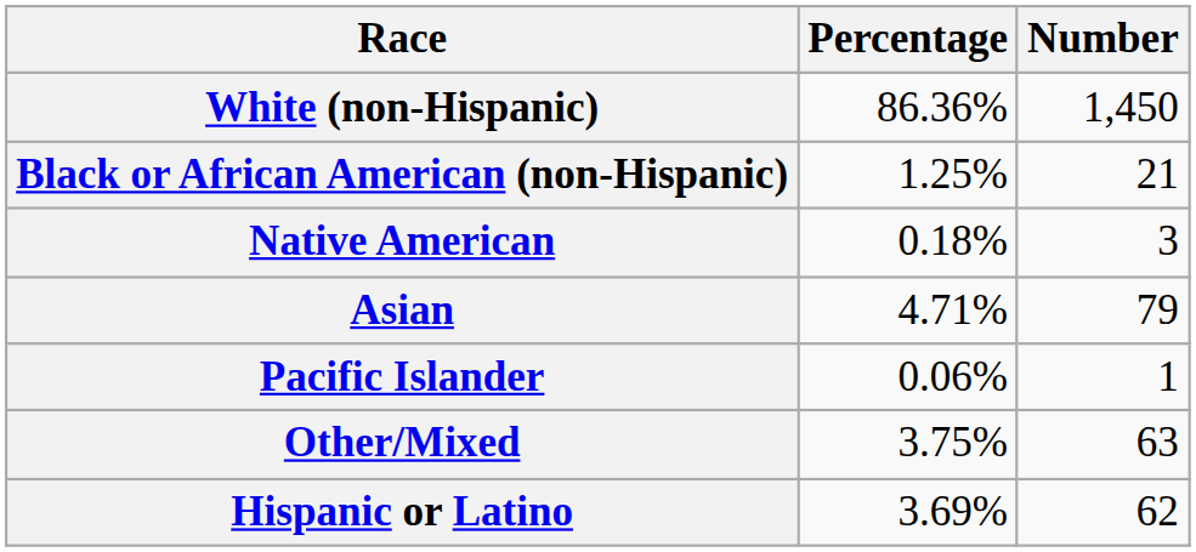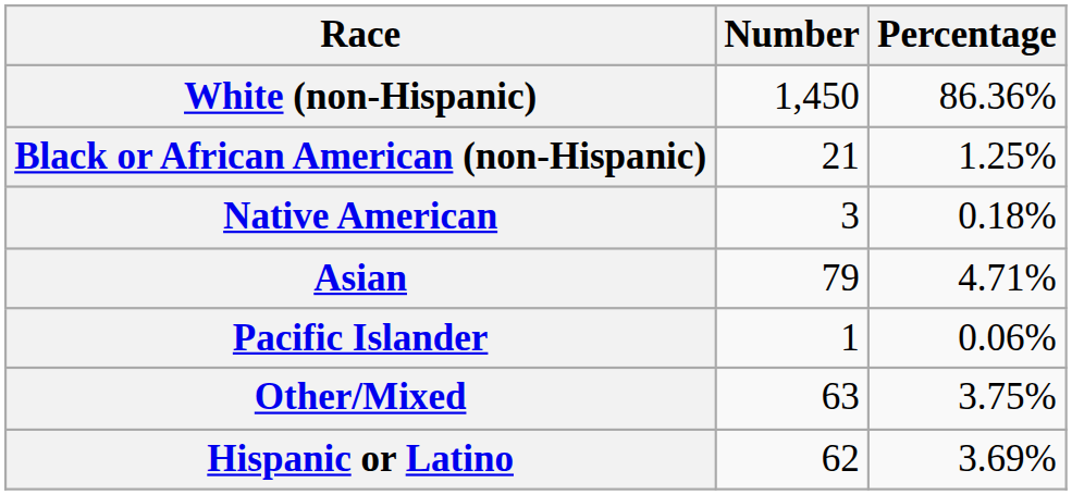 <table class="wikitable" style="text-align:right">
 <tr>
 <th scope="col">Race</th>
+<th scope="col">Number</th>
 <th scope="col">Percentage</th>
-<th scope="col">Number</th>
 </tr>
 <tr>
 <th scope="row"><a href='#'>White</a> (non-Hispanic)</th>
+<td>1,450</td>
 <td>86.36%</td>
-<td>1,450</td>
 </tr>
 <tr>
 <th scope="row"><a href='#'>Black or African American</a> (non-Hispanic)</th>
+<td>21</td>
 <td>1.25%</td>
-<td>21</td>
 </tr>
 <tr>
 <th scope="row"><a href='#'>Native American</a></th>
+<td>3</td>
 <td>0.18%</td>
-<td>3</td>
 </tr>
 <tr>
 <th scope="row"><a href='#'>Asian</a></th>
+<td>79</td>
 <td>4.71%</td>
-<td>79</td>
 </tr>
 <tr>
 <th scope="row"><a href='#'>Pacific Islander</a></th>
+<td>1</td>
 <td>0.06%</td>
-<td>1</td>
 </tr>
 <tr>
 <th scope="row"><a href='#'>Other/Mixed</a></th>
+<td>63</td>
 <td>3.75%</td>
-<td>63</td>
 </tr>
 <tr>
 <th scope="row"><a href='#'>Hispanic</a> or <a href='#'>Latino</a></th>
+<td>62</td>
 <td>3.69%</td>
-<td>62</td>
 </tr>
 </table>
